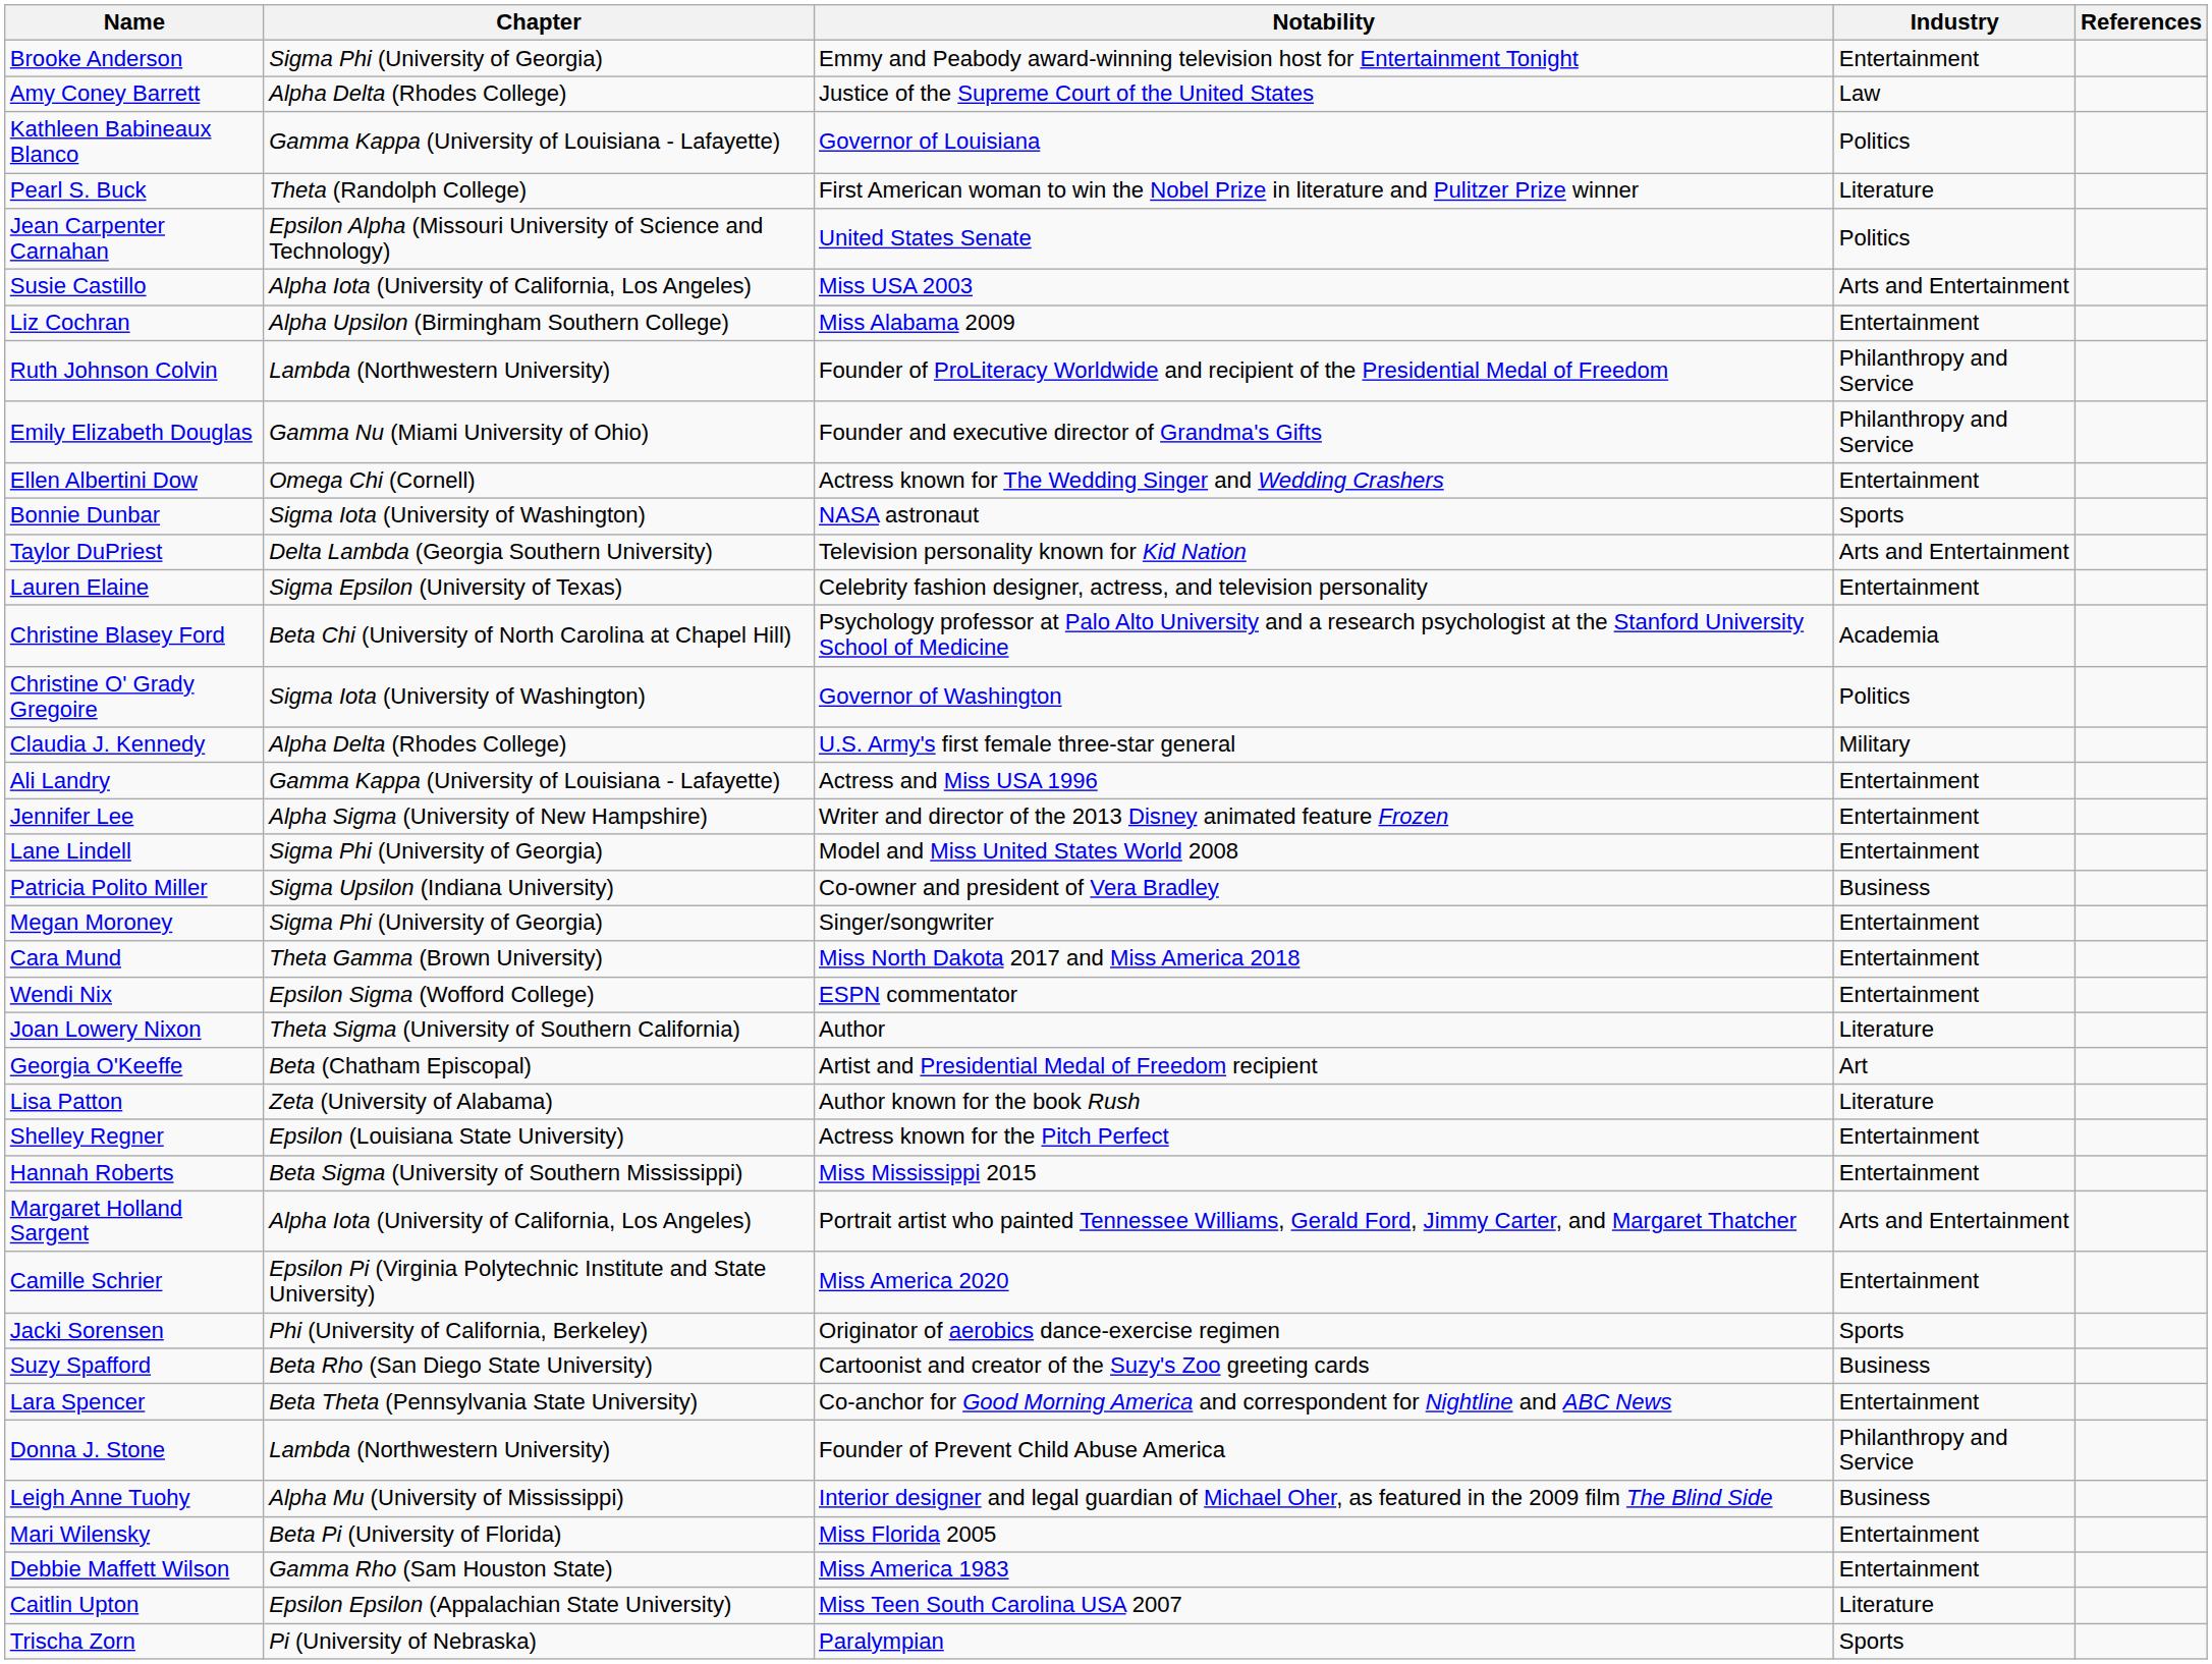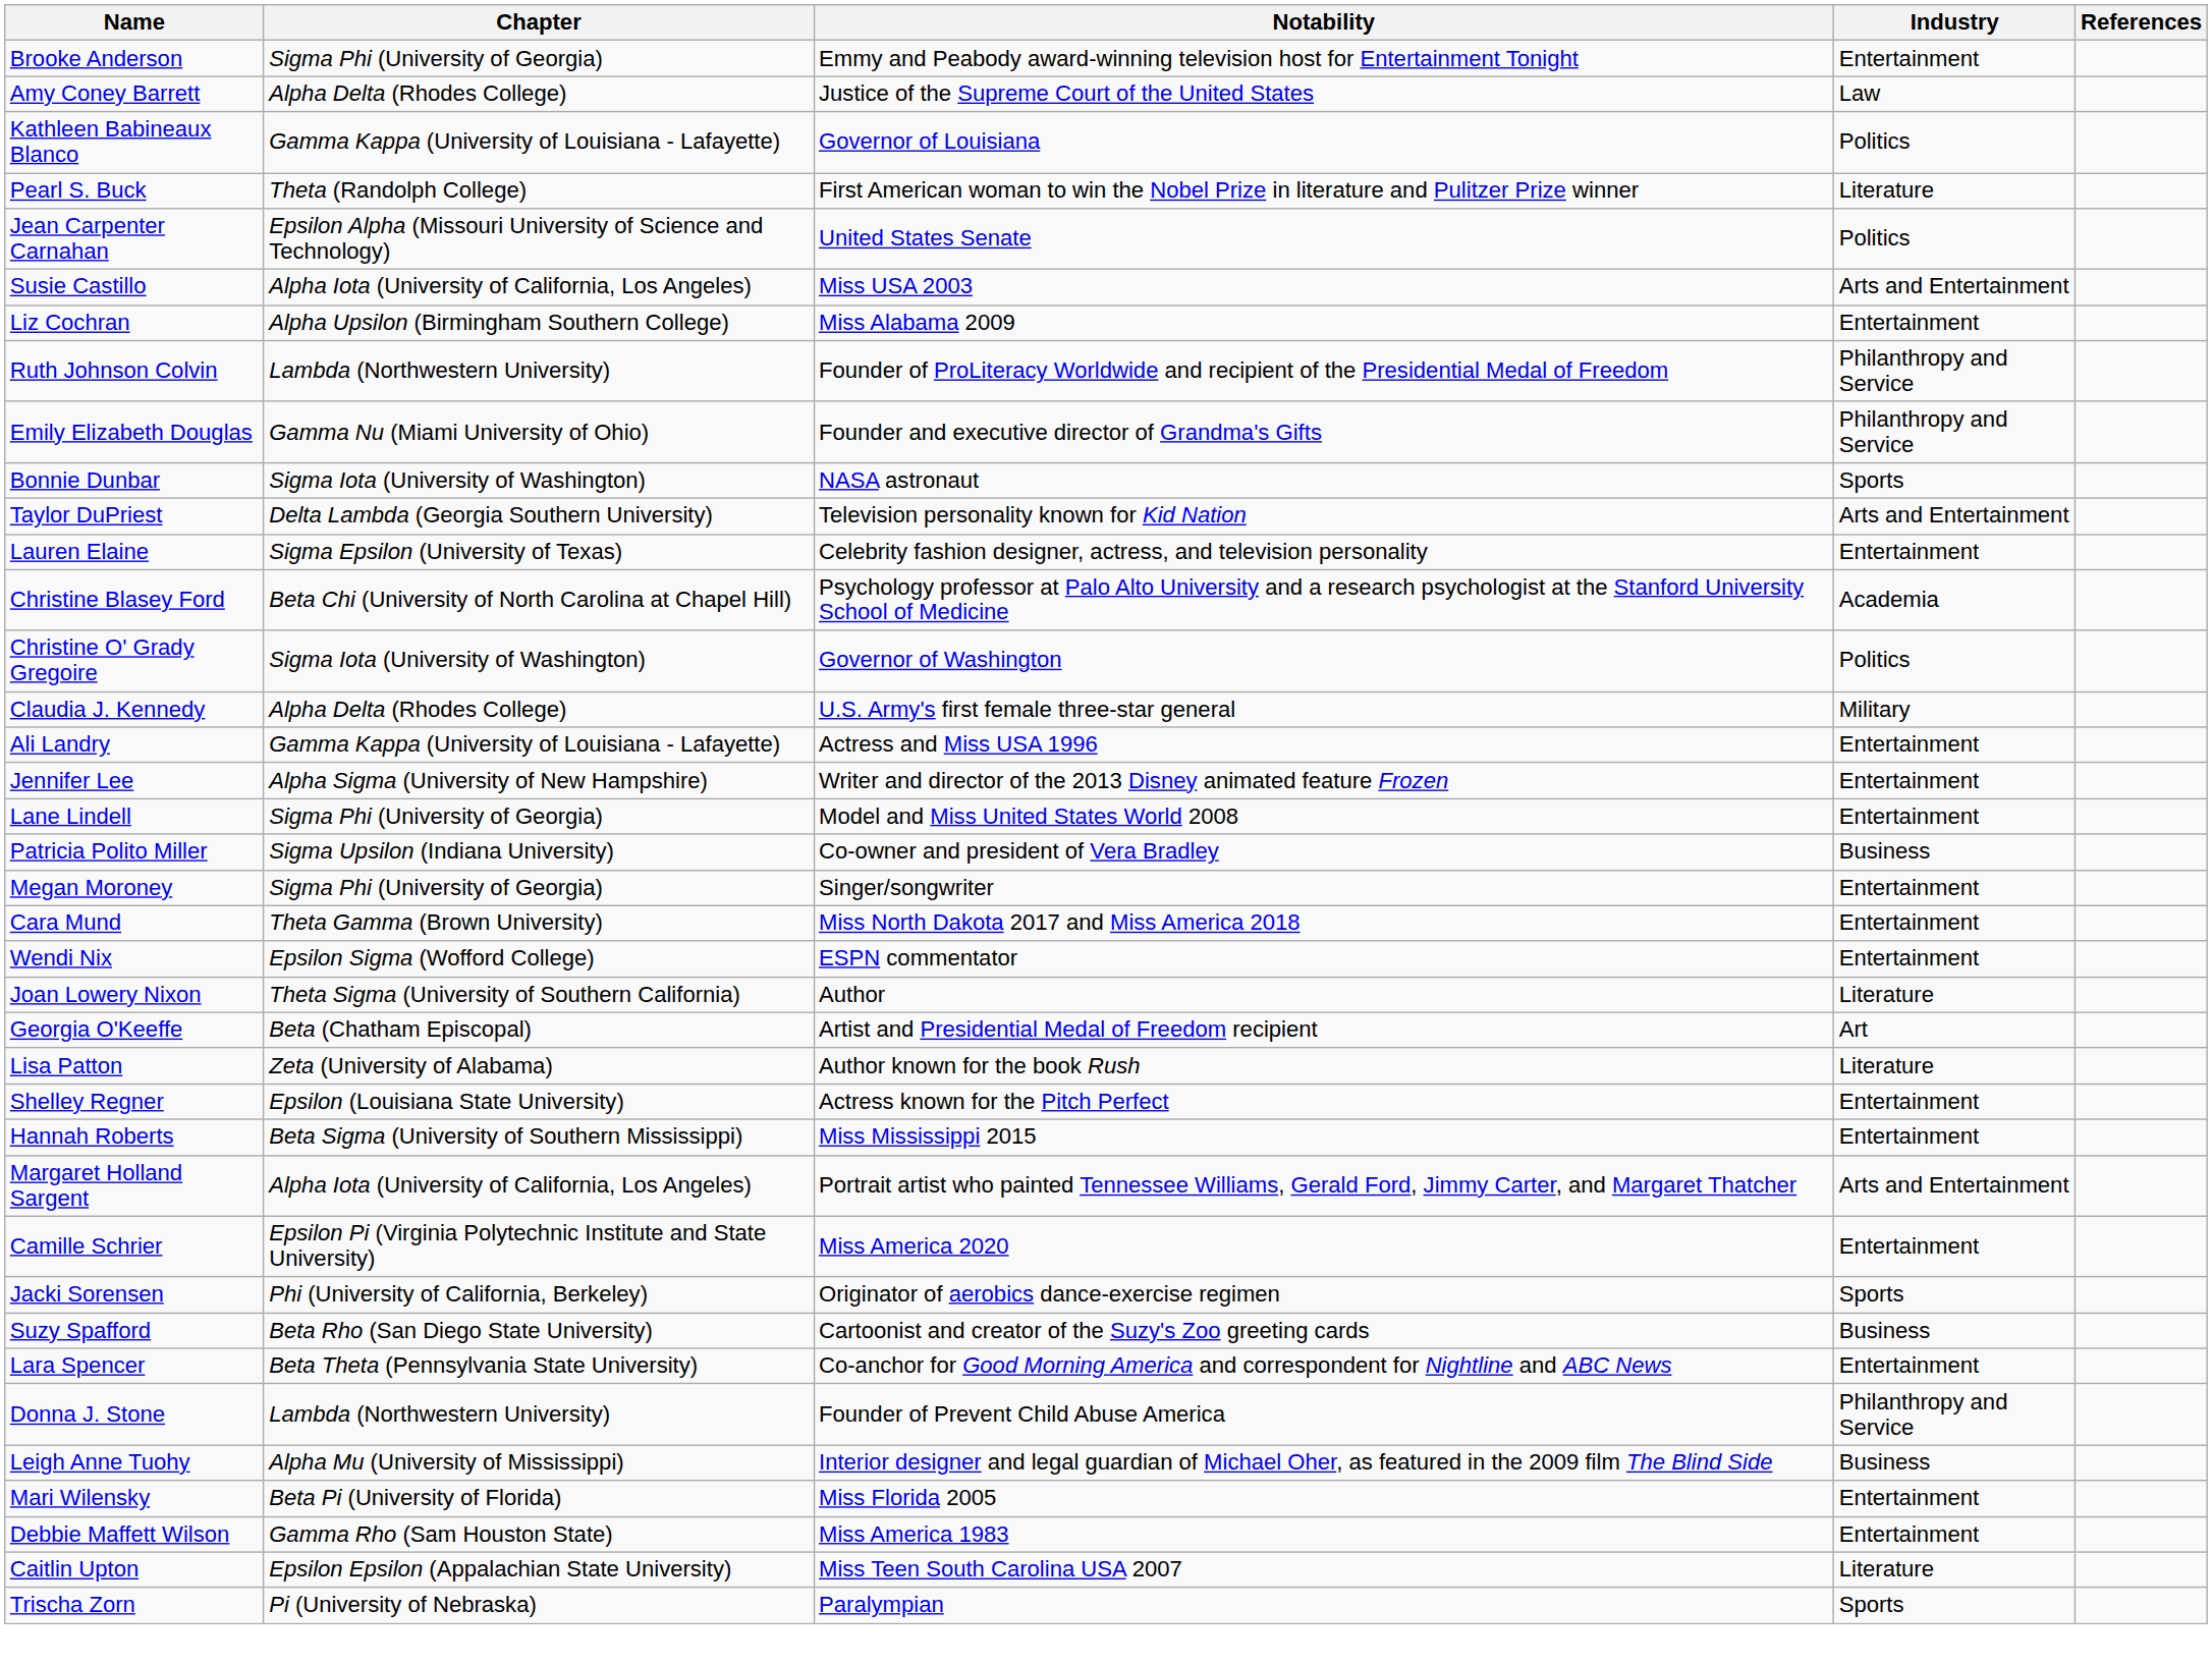 <table class="wikitable sortable">
 <tr>
 <th>Name</th>
 <th>Chapter</th>
 <th>Notability</th>
 <th>Industry</th>
 <th>References</th>
 </tr>
 <tr>
 <td><a href='#'>Brooke Anderson</a></td>
 <td><em>Sigma Phi</em> (University of Georgia)</td>
 <td>Emmy and Peabody award-winning television host for <a href='#'>Entertainment Tonight</a></td>
 <td>Entertainment</td>
 <td></td>
 </tr>
 <tr>
 <td><a href='#'>Amy Coney Barrett</a></td>
 <td><em>Alpha Delta</em> (Rhodes College)</td>
 <td>Justice of the <a href='#'>Supreme Court of the United States</a></td>
 <td>Law</td>
 <td></td>
 </tr>
 <tr>
 <td><a href='#'>Kathleen Babineaux Blanco</a></td>
 <td><em>Gamma Kappa</em> (University of Louisiana - Lafayette)</td>
 <td><a href='#'>Governor of Louisiana</a></td>
 <td>Politics</td>
 <td></td>
 </tr>
 <tr>
 <td><a href='#'>Pearl S. Buck</a></td>
 <td><em>Theta</em> (Randolph College)</td>
 <td>First American woman to win the <a href='#'>Nobel Prize</a> in literature and <a href='#'>Pulitzer Prize</a> winner</td>
 <td>Literature</td>
 <td></td>
 </tr>
 <tr>
 <td><a href='#'>Jean Carpenter Carnahan</a></td>
 <td><em>Epsilon Alpha</em> (Missouri University of Science and Technology)</td>
 <td><a href='#'>United States Senate</a></td>
 <td>Politics</td>
 <td></td>
 </tr>
 <tr>
 <td><a href='#'>Susie Castillo</a></td>
 <td><em>Alpha Iota</em> (University of California, Los Angeles)</td>
 <td><a href='#'>Miss USA 2003</a></td>
 <td>Arts and Entertainment</td>
 <td></td>
 </tr>
 <tr>
 <td><a href='#'>Liz Cochran</a></td>
 <td><em>Alpha Upsilon</em> (Birmingham Southern College)</td>
 <td><a href='#'>Miss Alabama</a> 2009</td>
 <td>Entertainment</td>
 <td></td>
 </tr>
 <tr>
 <td><a href='#'>Ruth Johnson Colvin</a></td>
 <td><em>Lambda</em> (Northwestern University)</td>
 <td>Founder of <a href='#'>ProLiteracy Worldwide</a> and recipient of the <a href='#'>Presidential Medal of Freedom</a></td>
 <td>Philanthropy and Service</td>
 <td></td>
 </tr>
 <tr>
 <td><a href='#'>Emily Elizabeth Douglas</a></td>
 <td><em>Gamma Nu</em> (Miami University of Ohio)</td>
 <td>Founder and executive director of <a href='#'>Grandma's Gifts</a></td>
 <td>Philanthropy and Service</td>
-<td></td>
-</tr>
-<tr>
-<td><a href='#'>Ellen Albertini Dow</a></td>
-<td><em>Omega Chi</em> (Cornell)</td>
-<td>Actress known for <a href='#'>The Wedding Singer</a> and <em><a href='#'>Wedding Crashers</a></em></td>
-<td>Entertainment</td>
 <td></td>
 </tr>
 <tr>
 <td><a href='#'>Bonnie Dunbar</a></td>
 <td><em>Sigma Iota</em> (University of Washington)</td>
 <td><a href='#'>NASA</a> astronaut</td>
 <td>Sports</td>
 <td></td>
 </tr>
 <tr>
 <td><a href='#'>Taylor DuPriest</a></td>
 <td><em>Delta Lambda</em> (Georgia Southern University)</td>
 <td>Television personality known for <em><a href='#'>Kid Nation</a></em></td>
 <td>Arts and Entertainment</td>
 <td></td>
 </tr>
 <tr>
 <td><a href='#'>Lauren Elaine</a></td>
 <td><em>Sigma Epsilon</em> (University of Texas)</td>
 <td>Celebrity fashion designer, actress, and television personality</td>
 <td>Entertainment</td>
 <td></td>
 </tr>
 <tr>
 <td><a href='#'>Christine Blasey Ford</a></td>
 <td><em>Beta Chi</em> (University of North Carolina at Chapel Hill)</td>
 <td>Psychology professor at <a href='#'>Palo Alto University</a> and a research psychologist at the <a href='#'>Stanford University School of Medicine</a></td>
 <td>Academia</td>
 <td></td>
 </tr>
 <tr>
 <td><a href='#'>Christine O' Grady Gregoire</a></td>
 <td><em>Sigma Iota</em> (University of Washington)</td>
 <td><a href='#'>Governor of Washington</a></td>
 <td>Politics</td>
 <td></td>
 </tr>
 <tr>
 <td><a href='#'>Claudia J. Kennedy</a></td>
 <td><em>Alpha Delta</em> (Rhodes College)</td>
 <td><a href='#'>U.S. Army's</a> first female three-star general</td>
 <td>Military</td>
 <td></td>
 </tr>
 <tr>
 <td><a href='#'>Ali Landry</a></td>
 <td><em>Gamma Kappa</em> (University of Louisiana - Lafayette)</td>
 <td>Actress and <a href='#'>Miss USA 1996</a></td>
 <td>Entertainment</td>
 <td></td>
 </tr>
 <tr>
 <td><a href='#'>Jennifer Lee</a></td>
 <td><em>Alpha Sigma</em> (University of New Hampshire)</td>
 <td>Writer and director of the 2013 <a href='#'>Disney</a> animated feature <em><a href='#'>Frozen</a></em></td>
 <td>Entertainment</td>
 <td></td>
 </tr>
 <tr>
 <td><a href='#'>Lane Lindell</a></td>
 <td><em>Sigma Phi</em> (University of Georgia)</td>
 <td>Model and <a href='#'>Miss United States World</a> 2008</td>
 <td>Entertainment</td>
 <td></td>
 </tr>
 <tr>
 <td><a href='#'>Patricia Polito Miller</a></td>
 <td><em>Sigma Upsilon</em> (Indiana University)</td>
 <td>Co-owner and president of <a href='#'>Vera Bradley</a></td>
 <td>Business</td>
 <td></td>
 </tr>
 <tr>
 <td><a href='#'>Megan Moroney</a></td>
 <td><em>Sigma Phi</em> (University of Georgia)</td>
 <td>Singer/songwriter</td>
 <td>Entertainment</td>
 <td></td>
 </tr>
 <tr>
 <td><a href='#'>Cara Mund</a></td>
 <td><em>Theta Gamma</em> (Brown University)</td>
 <td><a href='#'>Miss North Dakota</a> 2017 and <a href='#'>Miss America 2018</a></td>
 <td>Entertainment</td>
 <td></td>
 </tr>
 <tr>
 <td><a href='#'>Wendi Nix</a></td>
 <td><em>Epsilon Sigma</em> (Wofford College)</td>
 <td><a href='#'>ESPN</a> commentator</td>
 <td>Entertainment</td>
 <td></td>
 </tr>
 <tr>
 <td><a href='#'>Joan Lowery Nixon</a></td>
 <td><em>Theta Sigma</em> (University of Southern California)</td>
 <td>Author</td>
 <td>Literature</td>
 <td></td>
 </tr>
 <tr>
 <td><a href='#'>Georgia O'Keeffe</a></td>
 <td><em>Beta</em> (Chatham Episcopal)</td>
 <td>Artist and <a href='#'>Presidential Medal of Freedom</a> recipient</td>
 <td>Art</td>
 <td></td>
 </tr>
 <tr>
 <td><a href='#'>Lisa Patton</a></td>
 <td><em>Zeta</em> (University of Alabama)</td>
 <td>Author known for the book <em>Rush</em></td>
 <td>Literature</td>
 <td></td>
 </tr>
 <tr>
 <td><a href='#'>Shelley Regner</a></td>
 <td><em>Epsilon</em> (Louisiana State University)</td>
 <td>Actress known for the <a href='#'>Pitch Perfect</a></td>
 <td>Entertainment</td>
 <td></td>
 </tr>
 <tr>
 <td><a href='#'>Hannah Roberts</a></td>
 <td><em>Beta Sigma</em> (University of Southern Mississippi)</td>
 <td><a href='#'>Miss Mississippi</a> 2015</td>
 <td>Entertainment</td>
 <td></td>
 </tr>
 <tr>
 <td><a href='#'>Margaret Holland Sargent</a></td>
 <td><em>Alpha Iota</em> (University of California, Los Angeles)</td>
 <td>Portrait artist who painted <a href='#'>Tennessee Williams</a>, <a href='#'>Gerald Ford</a>, <a href='#'>Jimmy Carter</a>, and <a href='#'>Margaret Thatcher</a></td>
 <td>Arts and Entertainment</td>
 <td></td>
 </tr>
 <tr>
 <td><a href='#'>Camille Schrier</a></td>
 <td><em>Epsilon Pi</em> (Virginia Polytechnic Institute and State University)</td>
 <td><a href='#'>Miss America 2020</a></td>
 <td>Entertainment</td>
 <td></td>
 </tr>
 <tr>
 <td><a href='#'>Jacki Sorensen</a></td>
 <td><em>Phi</em> (University of California, Berkeley)</td>
 <td>Originator of <a href='#'>aerobics</a> dance-exercise regimen</td>
 <td>Sports</td>
 <td></td>
 </tr>
 <tr>
 <td><a href='#'>Suzy Spafford</a></td>
 <td><em>Beta Rho</em> (San Diego State University)</td>
 <td>Cartoonist and creator of the <a href='#'>Suzy's Zoo</a> greeting cards</td>
 <td>Business</td>
 <td></td>
 </tr>
 <tr>
 <td><a href='#'>Lara Spencer</a></td>
 <td><em>Beta Theta</em> (Pennsylvania State University)</td>
 <td>Co-anchor for <em><a href='#'>Good Morning America</a></em> and correspondent for <em><a href='#'>Nightline</a></em> and <em><a href='#'>ABC News</a></em></td>
 <td>Entertainment</td>
 <td></td>
 </tr>
 <tr>
 <td><a href='#'>Donna J. Stone</a></td>
 <td><em>Lambda</em> (Northwestern University)</td>
 <td>Founder of Prevent Child Abuse America</td>
 <td>Philanthropy and Service</td>
 <td></td>
 </tr>
 <tr>
 <td><a href='#'>Leigh Anne Tuohy</a></td>
 <td><em>Alpha Mu</em> (University of Mississippi)</td>
 <td><a href='#'>Interior designer</a> and legal guardian of <a href='#'>Michael Oher</a>, as featured in the 2009 film <em><a href='#'>The Blind Side</a></em></td>
 <td>Business</td>
 <td></td>
 </tr>
 <tr>
 <td><a href='#'>Mari Wilensky</a></td>
 <td><em>Beta Pi</em> (University of Florida)</td>
 <td><a href='#'>Miss Florida</a> 2005</td>
 <td>Entertainment</td>
 <td></td>
 </tr>
 <tr>
 <td><a href='#'>Debbie Maffett Wilson</a></td>
 <td><em>Gamma Rho</em> (Sam Houston State)</td>
 <td><a href='#'>Miss America 1983</a></td>
 <td>Entertainment</td>
 <td></td>
 </tr>
 <tr>
 <td><a href='#'>Caitlin Upton</a></td>
 <td><em>Epsilon Epsilon</em> (Appalachian State University)</td>
 <td><a href='#'>Miss Teen South Carolina USA</a> 2007</td>
 <td>Literature</td>
 <td></td>
 </tr>
 <tr>
 <td><a href='#'>Trischa Zorn</a></td>
 <td><em>Pi</em> (University of Nebraska)</td>
 <td><a href='#'>Paralympian</a></td>
 <td>Sports</td>
 <td></td>
 </tr>
 </table>
